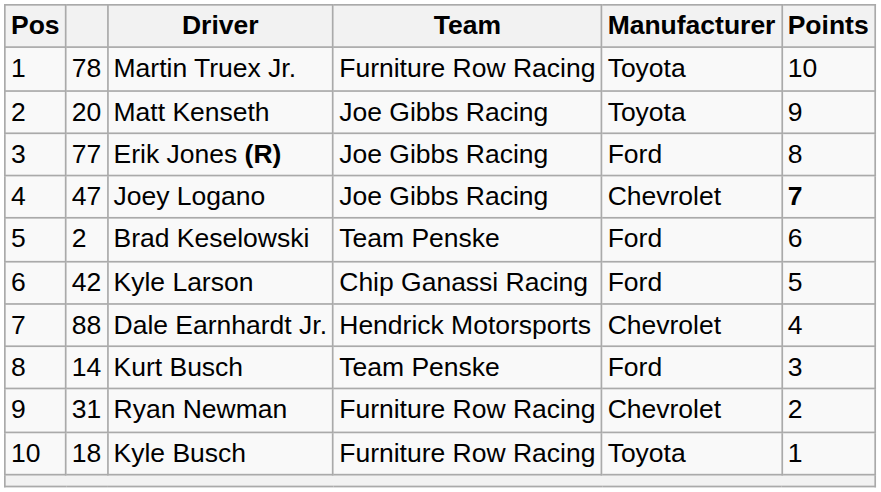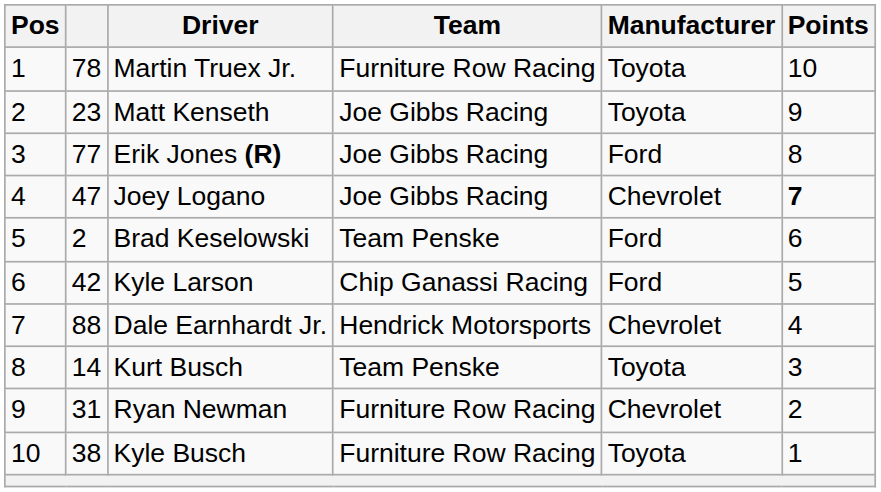 <table class="wikitable" style="font-size:98%">
 <tr>
 <th>Pos</th>
 <th></th>
 <th>Driver</th>
 <th>Team</th>
 <th>Manufacturer</th>
 <th>Points</th>
 </tr>
 <tr>
 <td>1</td>
 <td>78</td>
 <td>Martin Truex Jr.</td>
 <td>Furniture Row Racing</td>
 <td>Toyota</td>
 <td>10</td>
 </tr>
 <tr>
 <td>2</td>
-<td>20</td>
+<td>23</td>
 <td>Matt Kenseth</td>
 <td>Joe Gibbs Racing</td>
 <td>Toyota</td>
 <td>9</td>
 </tr>
 <tr>
 <td>3</td>
 <td>77</td>
 <td>Erik Jones <strong>(R)</strong></td>
 <td>Joe Gibbs Racing</td>
 <td>Ford</td>
 <td>8</td>
 </tr>
 <tr>
 <td>4</td>
 <td>47</td>
 <td>Joey Logano</td>
 <td>Joe Gibbs Racing</td>
 <td>Chevrolet</td>
 <td><strong>7</strong></td>
 </tr>
 <tr>
 <td>5</td>
 <td>2</td>
 <td>Brad Keselowski</td>
 <td>Team Penske</td>
 <td>Ford</td>
 <td>6</td>
 </tr>
 <tr>
 <td>6</td>
 <td>42</td>
 <td>Kyle Larson</td>
 <td>Chip Ganassi Racing</td>
 <td>Ford</td>
 <td>5</td>
 </tr>
 <tr>
 <td>7</td>
 <td>88</td>
 <td>Dale Earnhardt Jr.</td>
 <td>Hendrick Motorsports</td>
 <td>Chevrolet</td>
 <td>4</td>
 </tr>
 <tr>
 <td>8</td>
 <td>14</td>
 <td>Kurt Busch</td>
 <td>Team Penske</td>
-<td>Ford</td>
+<td>Toyota</td>
 <td>3</td>
 </tr>
 <tr>
 <td>9</td>
 <td>31</td>
 <td>Ryan Newman</td>
 <td>Furniture Row Racing</td>
 <td>Chevrolet</td>
 <td>2</td>
 </tr>
 <tr>
 <td>10</td>
-<td>18</td>
+<td>38</td>
 <td>Kyle Busch</td>
 <td>Furniture Row Racing</td>
 <td>Toyota</td>
 <td>1</td>
 </tr>
 <tr>
 <th colspan="6"></th>
 </tr>
 </table>
